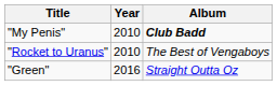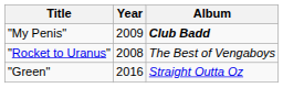 <table class="wikitable">
 <tr>
 <th>Title</th>
 <th>Year</th>
 <th>Album</th>
 </tr>
 <tr>
 <td>"My Penis"<br></td>
-<td>2010</td>
+<td>2009</td>
 <td><strong><em>Club Badd</em></strong></td>
 </tr>
 <tr>
 <td>"<a href='#'>Rocket to Uranus</a>"<br></td>
-<td>2010</td>
+<td>2008</td>
 <td><em>The Best of Vengaboys</em></td>
 </tr>
 <tr>
 <td>"Green"<br></td>
 <td>2016</td>
 <td><em><a href='#'>Straight Outta Oz</a></em></td>
 </tr>
 </table>
